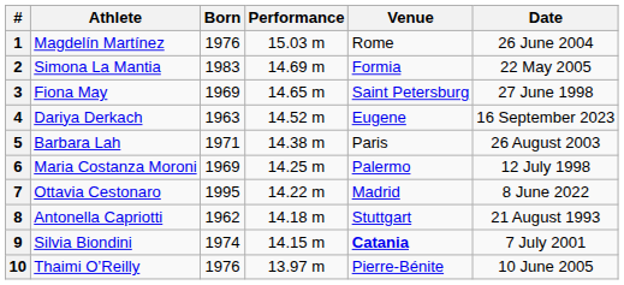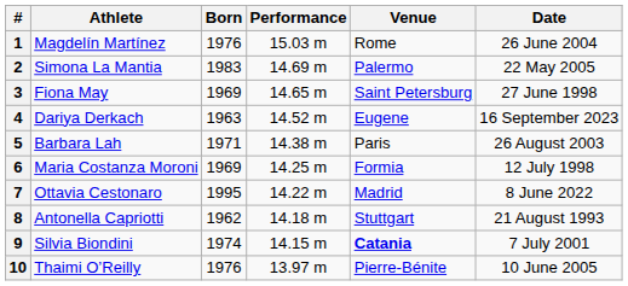 <table class="wikitable" style="font-size:90%; text-align:center;">
 <tr>
 <th>#</th>
 <th>Athlete</th>
 <th>Born</th>
 <th>Performance</th>
 <th>Venue</th>
 <th>Date</th>
 </tr>
 <tr>
 <th>1</th>
 <td align=left><a href='#'>Magdelín Martínez</a></td>
 <td>1976</td>
 <td>15.03 m</td>
 <td align=left> Rome</td>
 <td>26 June 2004</td>
 </tr>
 <tr>
 <th>2</th>
 <td align=left><a href='#'>Simona La Mantia</a></td>
 <td>1983</td>
 <td>14.69 m</td>
-<td align=left> <a href='#'>Formia</a></td>
+<td align=left> <a href='#'>Palermo</a></td>
 <td>22 May 2005</td>
 </tr>
 <tr>
 <th>3</th>
 <td align=left><a href='#'>Fiona May</a></td>
 <td>1969</td>
 <td>14.65 m</td>
 <td align=left> <a href='#'>Saint Petersburg</a></td>
 <td>27 June 1998</td>
 </tr>
 <tr>
 <th>4</th>
 <td align=left><a href='#'>Dariya Derkach</a></td>
 <td>1963</td>
 <td>14.52 m</td>
 <td align=left> <a href='#'>Eugene</a></td>
 <td>16 September 2023</td>
 </tr>
 <tr>
 <th>5</th>
 <td align=left><a href='#'>Barbara Lah</a></td>
 <td>1971</td>
 <td>14.38 m</td>
 <td align=left> Paris</td>
 <td>26 August 2003</td>
 </tr>
 <tr>
 <th>6</th>
 <td align=left><a href='#'>Maria Costanza Moroni</a></td>
 <td>1969</td>
 <td>14.25 m</td>
-<td align=left> <a href='#'>Palermo</a></td>
+<td align=left> <a href='#'>Formia</a></td>
 <td>12 July 1998</td>
 </tr>
 <tr>
 <th>7</th>
 <td align=left><a href='#'>Ottavia Cestonaro</a></td>
 <td>1995</td>
 <td>14.22 m</td>
 <td align=left> <a href='#'>Madrid</a></td>
 <td>8 June 2022</td>
 </tr>
 <tr>
 <th>8</th>
 <td align=left><a href='#'>Antonella Capriotti</a></td>
 <td>1962</td>
 <td>14.18 m</td>
 <td align=left> <a href='#'>Stuttgart</a></td>
 <td>21 August 1993</td>
 </tr>
 <tr>
 <th>9</th>
 <td align=left><a href='#'>Silvia Biondini</a></td>
 <td>1974</td>
 <td>14.15 m</td>
 <td align=left><strong> <a href='#'>Catania</a></strong></td>
 <td>7 July 2001</td>
 </tr>
 <tr>
 <th>10</th>
 <td align=left><a href='#'>Thaimi O’Reilly</a></td>
 <td>1976</td>
 <td>13.97 m</td>
 <td align=left> <a href='#'>Pierre-Bénite</a></td>
 <td>10 June 2005</td>
 </tr>
 </table>
